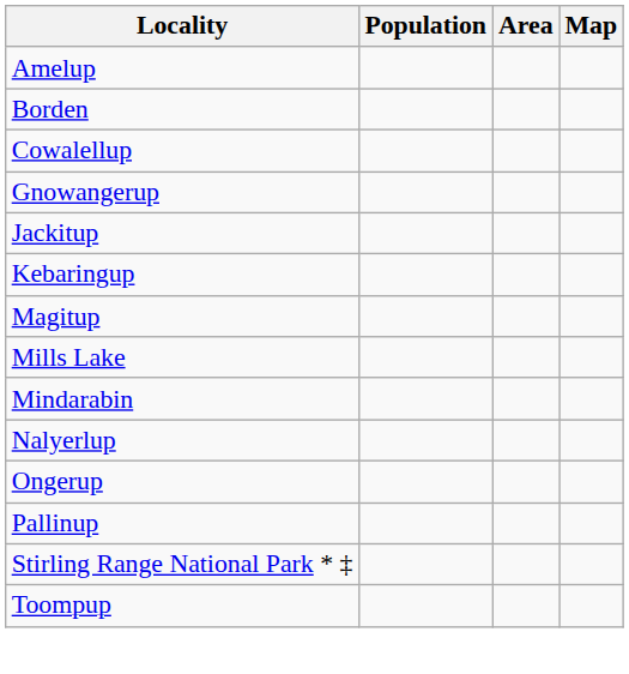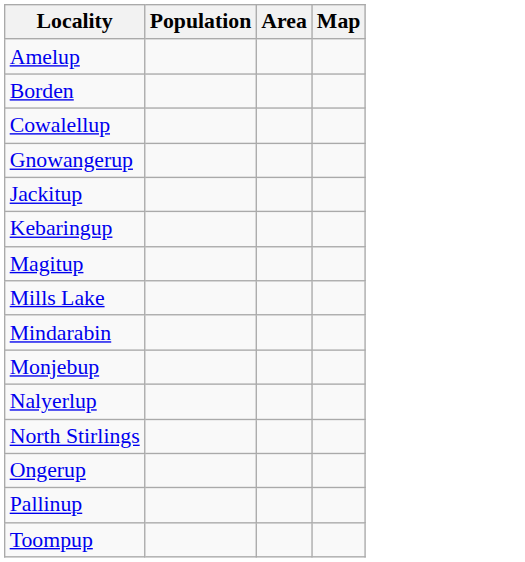 <table class="wikitable sortable">
 <tr>
 <th>Locality</th>
 <th data-sort-type=number>Population</th>
 <th data-sort-type=number>Area</th>
 <th>Map</th>
 </tr>
 <tr>
 <td><a href='#'>Amelup</a></td>
 <td></td>
 <td></td>
 <td></td>
 </tr>
 <tr>
 <td><a href='#'>Borden</a></td>
 <td></td>
 <td></td>
 <td></td>
 </tr>
 <tr>
 <td><a href='#'>Cowalellup</a></td>
 <td></td>
 <td></td>
 <td></td>
 </tr>
 <tr>
 <td><a href='#'>Gnowangerup</a></td>
 <td></td>
 <td></td>
 <td></td>
 </tr>
 <tr>
 <td><a href='#'>Jackitup</a></td>
 <td></td>
 <td></td>
 <td></td>
 </tr>
 <tr>
 <td><a href='#'>Kebaringup</a></td>
 <td></td>
 <td></td>
 <td></td>
 </tr>
 <tr>
 <td><a href='#'>Magitup</a></td>
 <td></td>
 <td></td>
 <td></td>
 </tr>
 <tr>
 <td><a href='#'>Mills Lake</a></td>
 <td></td>
 <td></td>
 <td></td>
 </tr>
 <tr>
 <td><a href='#'>Mindarabin</a></td>
 <td></td>
 <td></td>
 <td></td>
 </tr>
 <tr>
+<td><a href='#'>Monjebup</a></td>
+<td></td>
+<td></td>
+<td></td>
+</tr>
+<tr>
 <td><a href='#'>Nalyerlup</a></td>
+<td></td>
+<td></td>
+<td></td>
+</tr>
+<tr>
+<td><a href='#'>North Stirlings</a></td>
 <td></td>
 <td></td>
 <td></td>
 </tr>
 <tr>
 <td><a href='#'>Ongerup</a></td>
 <td></td>
 <td></td>
 <td></td>
 </tr>
 <tr>
 <td><a href='#'>Pallinup</a></td>
 <td></td>
 <td></td>
 <td></td>
 </tr>
 <tr>
-<td><a href='#'>Stirling Range National Park</a> * ‡</td>
-<td></td>
-<td></td>
-<td></td>
-</tr>
-<tr>
 <td><a href='#'>Toompup</a></td>
 <td></td>
 <td></td>
 <td></td>
 </tr>
 </table>
